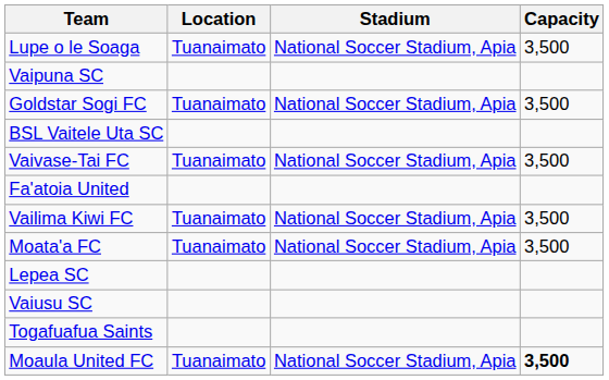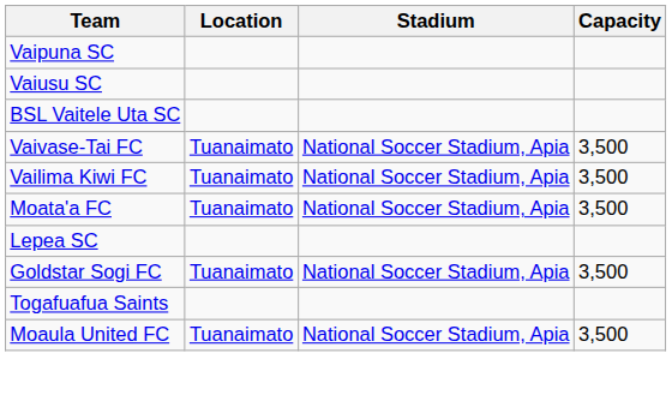 <table class="wikitable sortable">
 <tr>
 <th>Team</th>
 <th>Location</th>
 <th>Stadium</th>
 <th>Capacity</th>
 </tr>
 <tr>
-<td><a href='#'>Lupe o le Soaga</a></td>
-<td><a href='#'>Tuanaimato</a></td>
-<td><a href='#'>National Soccer Stadium, Apia</a></td>
-<td>3,500</td>
-</tr>
-<tr>
 <td><a href='#'>Vaipuna SC</a></td>
 <td></td>
 <td></td>
 <td></td>
 </tr>
 <tr>
-<td><a href='#'>Goldstar Sogi FC</a></td>
-<td><a href='#'>Tuanaimato</a></td>
-<td><a href='#'>National Soccer Stadium, Apia</a></td>
-<td>3,500</td>
+<td><a href='#'>Vaiusu SC</a></td>
+<td></td>
+<td></td>
+<td></td>
 </tr>
 <tr>
 <td><a href='#'>BSL Vaitele Uta SC</a></td>
 <td></td>
 <td></td>
 <td></td>
 </tr>
 <tr>
 <td><a href='#'>Vaivase-Tai FC</a></td>
 <td><a href='#'>Tuanaimato</a></td>
 <td><a href='#'>National Soccer Stadium, Apia</a></td>
 <td>3,500</td>
-</tr>
-<tr>
-<td><a href='#'>Fa'atoia United</a></td>
-<td></td>
-<td></td>
-<td></td>
 </tr>
 <tr>
 <td><a href='#'>Vailima Kiwi FC</a></td>
 <td><a href='#'>Tuanaimato</a></td>
 <td><a href='#'>National Soccer Stadium, Apia</a></td>
 <td>3,500</td>
 </tr>
 <tr>
 <td><a href='#'>Moata'a FC</a></td>
 <td><a href='#'>Tuanaimato</a></td>
 <td><a href='#'>National Soccer Stadium, Apia</a></td>
 <td>3,500</td>
 </tr>
 <tr>
 <td><a href='#'>Lepea SC</a></td>
 <td></td>
 <td></td>
 <td></td>
 </tr>
 <tr>
-<td><a href='#'>Vaiusu SC</a></td>
-<td></td>
-<td></td>
-<td></td>
+<td><a href='#'>Goldstar Sogi FC</a></td>
+<td><a href='#'>Tuanaimato</a></td>
+<td><a href='#'>National Soccer Stadium, Apia</a></td>
+<td>3,500</td>
 </tr>
 <tr>
 <td><a href='#'>Togafuafua Saints</a></td>
 <td></td>
 <td></td>
 <td></td>
 </tr>
 <tr>
 <td><a href='#'>Moaula United FC</a></td>
 <td><a href='#'>Tuanaimato</a></td>
 <td><a href='#'>National Soccer Stadium, Apia</a></td>
-<td><strong>3,500</strong></td>
+<td>3,500</td>
 </tr>
 </table>
